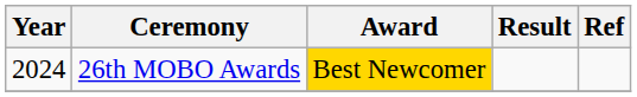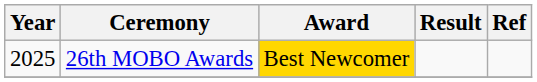 <table class="wikitable">
 <tr style="background:#ccc; text-align:center;">
 <th scope="col">Year</th>
 <th scope="col">Ceremony</th>
 <th scope="col">Award</th>
 <th scope="col">Result</th>
 <th>Ref</th>
 </tr>
 <tr>
-<td>2024</td>
+<td>2025</td>
 <td><a href='#'>26th MOBO Awards</a></td>
 <td style="background: gold;">Best Newcomer</td>
 <td></td>
 <td style="text-align:center;"></td>
 </tr>
 <tr>
 </tr>
 </table>
